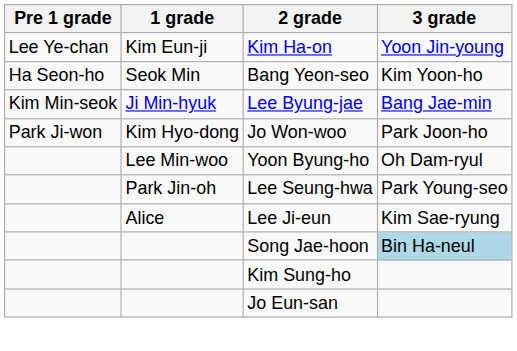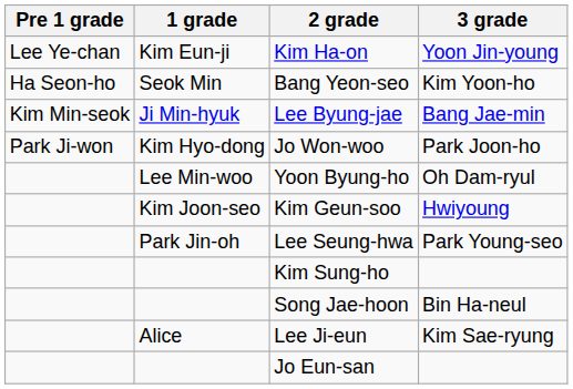 <table class="wikitable">
 <tr>
 <th>Pre 1 grade</th>
 <th>1 grade</th>
 <th>2 grade</th>
 <th>3 grade</th>
 </tr>
 <tr>
 <td>Lee Ye-chan</td>
 <td>Kim Eun-ji</td>
 <td><a href='#'>Kim Ha-on</a></td>
 <td><a href='#'>Yoon Jin-young</a></td>
 </tr>
 <tr>
 <td>Ha Seon-ho</td>
 <td>Seok Min</td>
 <td>Bang Yeon-seo</td>
 <td>Kim Yoon-ho</td>
 </tr>
 <tr>
 <td>Kim Min-seok</td>
 <td><a href='#'>Ji Min-hyuk</a></td>
 <td><a href='#'>Lee Byung-jae</a></td>
 <td><a href='#'>Bang Jae-min</a></td>
 </tr>
 <tr>
 <td>Park Ji-won</td>
 <td>Kim Hyo-dong</td>
 <td>Jo Won-woo</td>
 <td>Park Joon-ho</td>
 </tr>
 <tr>
 <td></td>
 <td>Lee Min-woo</td>
 <td>Yoon Byung-ho</td>
 <td>Oh Dam-ryul</td>
 </tr>
 <tr>
 <td></td>
+<td>Kim Joon-seo</td>
+<td>Kim Geun-soo</td>
+<td><a href='#'>Hwiyoung</a></td>
+</tr>
+<tr>
+<td></td>
 <td>Park Jin-oh</td>
 <td>Lee Seung-hwa</td>
 <td>Park Young-seo</td>
+</tr>
+<tr>
+<td></td>
+<td></td>
+<td>Kim Sung-ho</td>
+<td></td>
+</tr>
+<tr>
+<td></td>
+<td></td>
+<td>Song Jae-hoon</td>
+<td>Bin Ha-neul</td>
 </tr>
 <tr>
 <td></td>
 <td>Alice</td>
 <td>Lee Ji-eun</td>
 <td>Kim Sae-ryung</td>
 </tr>
 <tr>
 <td></td>
 <td></td>
-<td>Song Jae-hoon</td>
-<td style="background: lightblue;">Bin Ha-neul</td>
-</tr>
-<tr>
-<td></td>
-<td></td>
-<td>Kim Sung-ho</td>
-<td></td>
-</tr>
-<tr>
-<td></td>
-<td></td>
 <td>Jo Eun-san</td>
 <td></td>
 </tr>
 </table>
